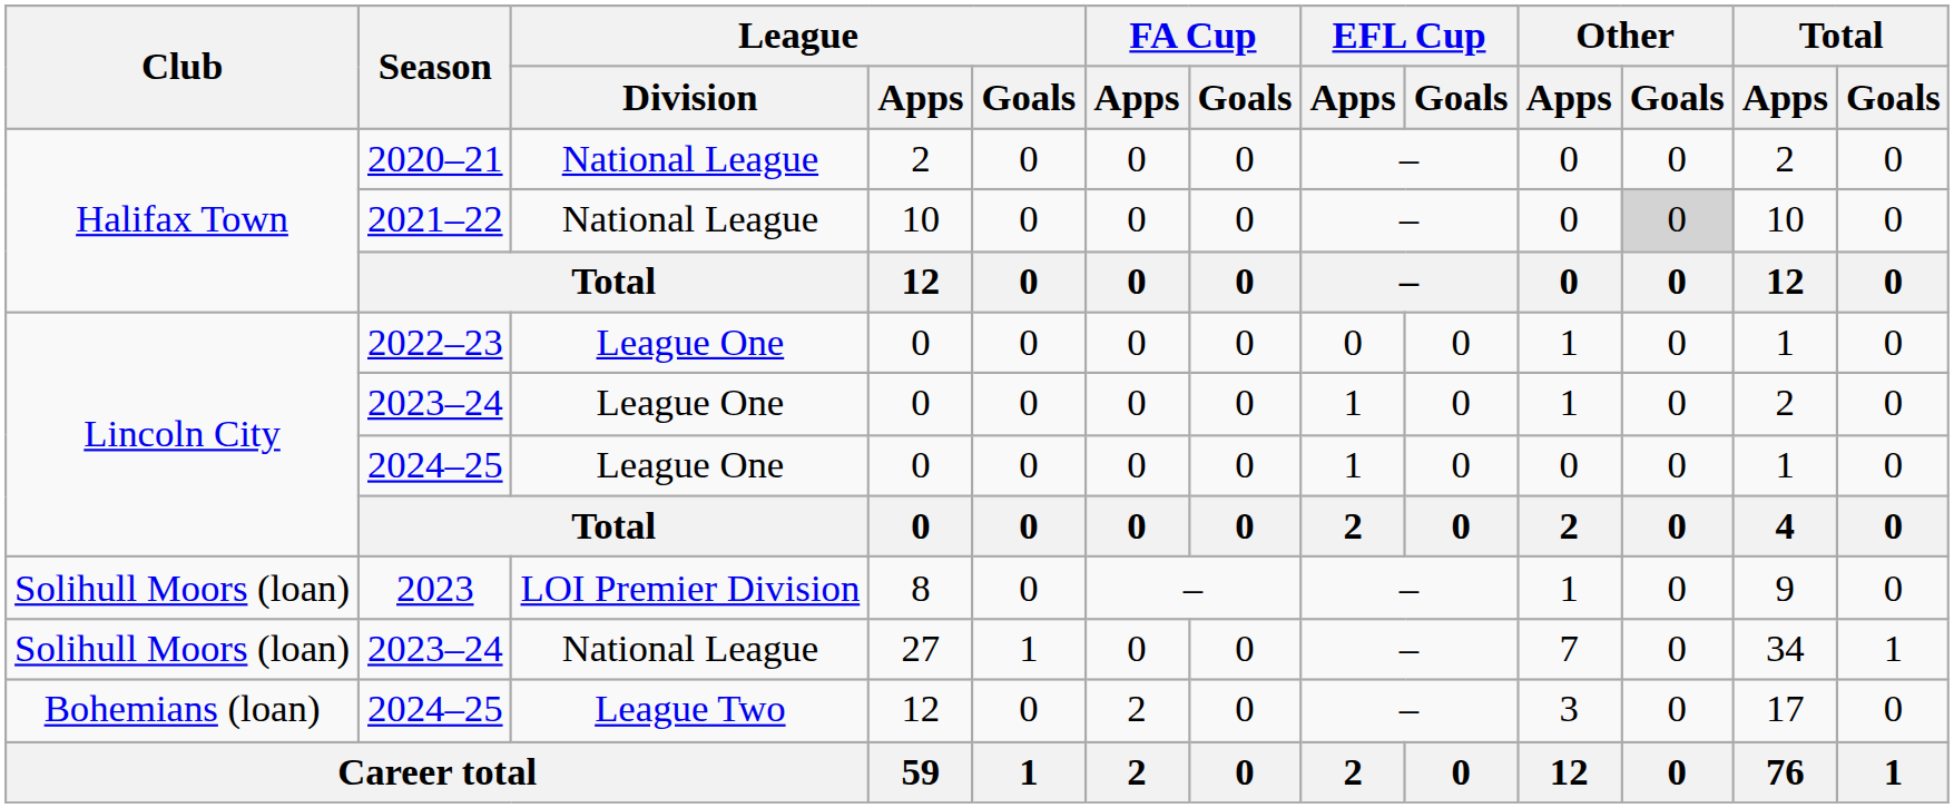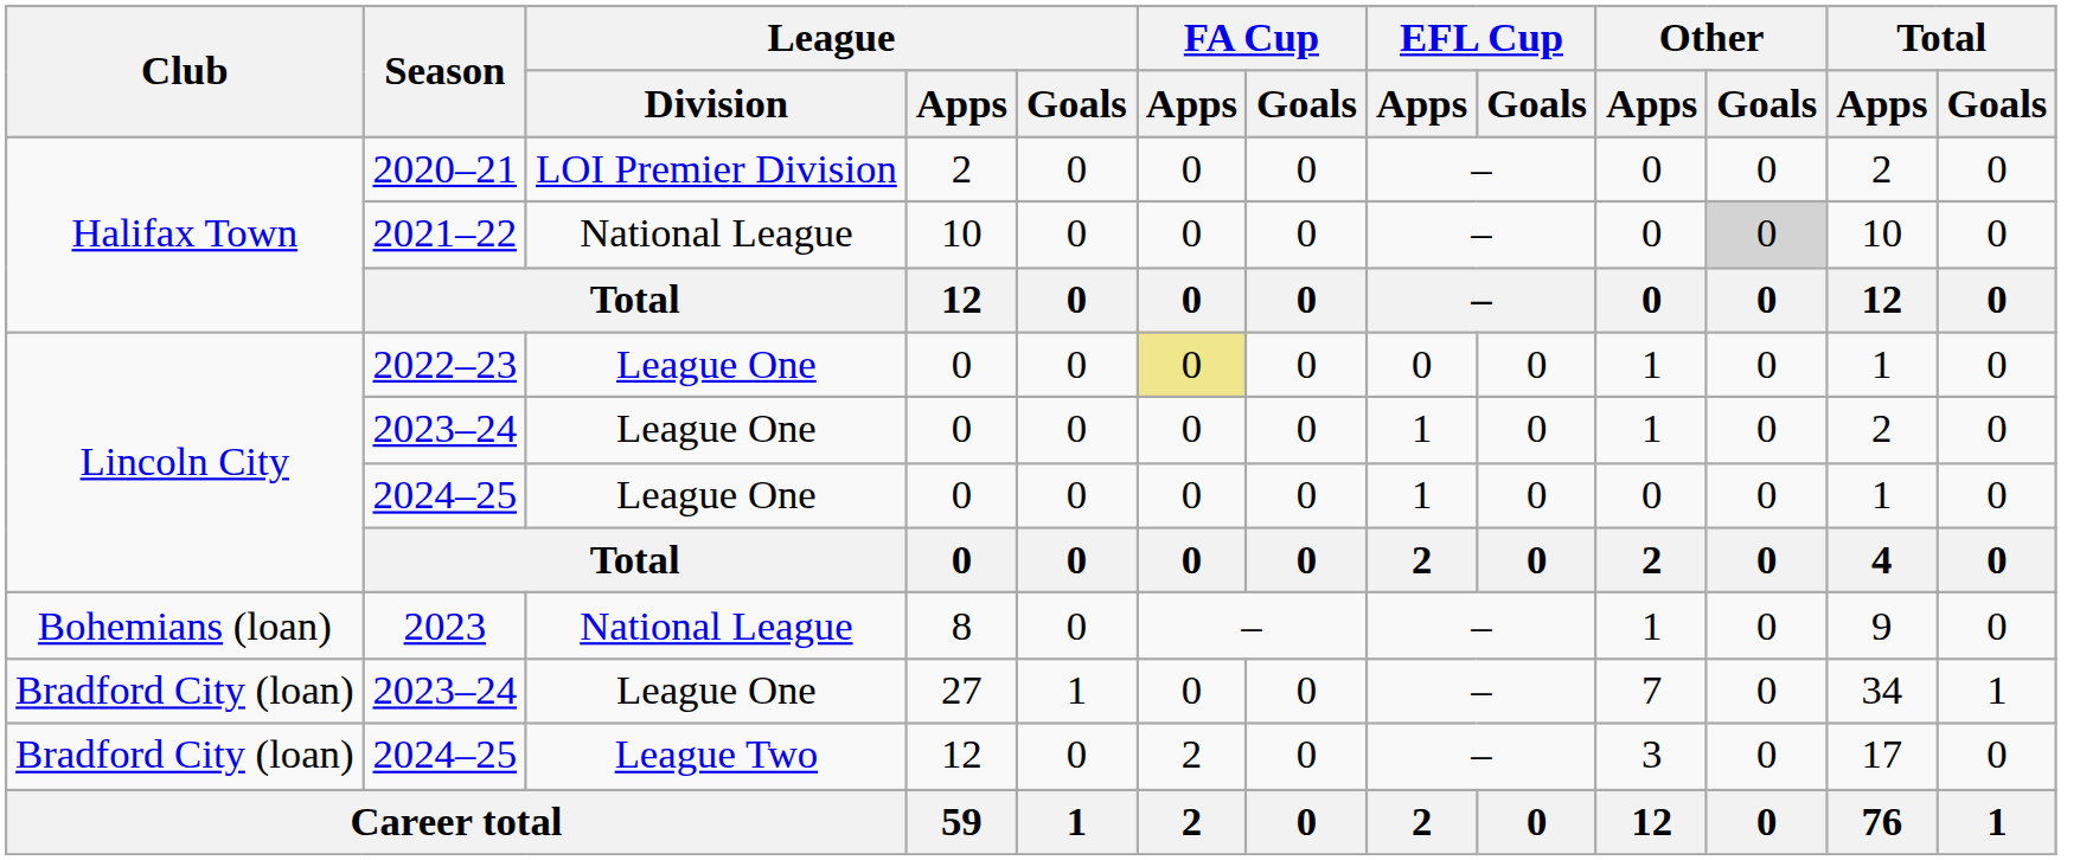 <table class="wikitable" style="text-align: center">
 <tr>
 <th rowspan="2">Club</th>
 <th rowspan="2">Season</th>
 <th colspan="3">League</th>
 <th colspan="2"><a href='#'>FA Cup</a></th>
 <th colspan="2"><a href='#'>EFL Cup</a></th>
 <th colspan="2">Other</th>
 <th colspan="2">Total</th>
 </tr>
 <tr>
 <th>Division</th>
 <th>Apps</th>
 <th>Goals</th>
 <th>Apps</th>
 <th>Goals</th>
 <th>Apps</th>
 <th>Goals</th>
 <th>Apps</th>
 <th>Goals</th>
 <th>Apps</th>
 <th>Goals</th>
 </tr>
 <tr>
 <td rowspan=3><a href='#'>Halifax Town</a></td>
 <td><a href='#'>2020–21</a></td>
-<td><a href='#'>National League</a></td>
+<td><a href='#'>LOI Premier Division</a></td>
 <td>2</td>
 <td>0</td>
 <td>0</td>
 <td>0</td>
 <td colspan="2">–</td>
 <td>0</td>
 <td>0</td>
 <td>2</td>
 <td>0</td>
 </tr>
 <tr>
 <td><a href='#'>2021–22</a></td>
 <td>National League</td>
 <td>10</td>
 <td>0</td>
 <td>0</td>
 <td>0</td>
 <td colspan="2">–</td>
 <td>0</td>
 <td style="background: lightgrey;">0</td>
 <td>10</td>
 <td>0</td>
 </tr>
 <tr>
 <th colspan="2">Total</th>
 <th>12</th>
 <th>0</th>
 <th>0</th>
 <th>0</th>
 <th colspan="2">–</th>
 <th>0</th>
 <th>0</th>
 <th>12</th>
 <th>0</th>
 </tr>
 <tr>
 <td rowspan=4><a href='#'>Lincoln City</a></td>
 <td><a href='#'>2022–23</a></td>
 <td><a href='#'>League One</a></td>
 <td>0</td>
 <td>0</td>
-<td>0</td>
+<td style="background: khaki;">0</td>
 <td>0</td>
 <td>0</td>
 <td>0</td>
 <td>1</td>
 <td>0</td>
 <td>1</td>
 <td>0</td>
 </tr>
 <tr>
 <td><a href='#'>2023–24</a></td>
 <td>League One</td>
 <td>0</td>
 <td>0</td>
 <td>0</td>
 <td>0</td>
 <td>1</td>
 <td>0</td>
 <td>1</td>
 <td>0</td>
 <td>2</td>
 <td>0</td>
 </tr>
 <tr>
 <td><a href='#'>2024–25</a></td>
 <td>League One</td>
 <td>0</td>
 <td>0</td>
 <td>0</td>
 <td>0</td>
 <td>1</td>
 <td>0</td>
 <td>0</td>
 <td>0</td>
 <td>1</td>
 <td>0</td>
 </tr>
 <tr>
 <th colspan="2">Total</th>
 <th>0</th>
 <th>0</th>
 <th>0</th>
 <th>0</th>
 <th>2</th>
 <th>0</th>
 <th>2</th>
 <th>0</th>
 <th>4</th>
 <th>0</th>
 </tr>
 <tr>
-<td><a href='#'>Solihull Moors</a> (loan)</td>
+<td><a href='#'>Bohemians</a> (loan)</td>
 <td><a href='#'>2023</a></td>
-<td><a href='#'>LOI Premier Division</a></td>
+<td><a href='#'>National League</a></td>
 <td>8</td>
 <td>0</td>
 <td colspan="2">–</td>
 <td colspan="2">–</td>
 <td>1</td>
 <td>0</td>
 <td>9</td>
 <td>0</td>
 </tr>
 <tr>
-<td><a href='#'>Solihull Moors</a> (loan)</td>
+<td><a href='#'>Bradford City</a> (loan)</td>
 <td><a href='#'>2023–24</a></td>
-<td>National League</td>
+<td>League One</td>
 <td>27</td>
 <td>1</td>
 <td>0</td>
 <td>0</td>
 <td colspan="2">–</td>
 <td>7</td>
 <td>0</td>
 <td>34</td>
 <td>1</td>
 </tr>
 <tr>
-<td><a href='#'>Bohemians</a> (loan)</td>
+<td><a href='#'>Bradford City</a> (loan)</td>
 <td><a href='#'>2024–25</a></td>
 <td><a href='#'>League Two</a></td>
 <td>12</td>
 <td>0</td>
 <td>2</td>
 <td>0</td>
 <td colspan="2">–</td>
 <td>3</td>
 <td>0</td>
 <td>17</td>
 <td>0</td>
 </tr>
 <tr>
 <th colspan="3">Career total</th>
 <th>59</th>
 <th>1</th>
 <th>2</th>
 <th>0</th>
 <th>2</th>
 <th>0</th>
 <th>12</th>
 <th>0</th>
 <th>76</th>
 <th>1</th>
 </tr>
 </table>
